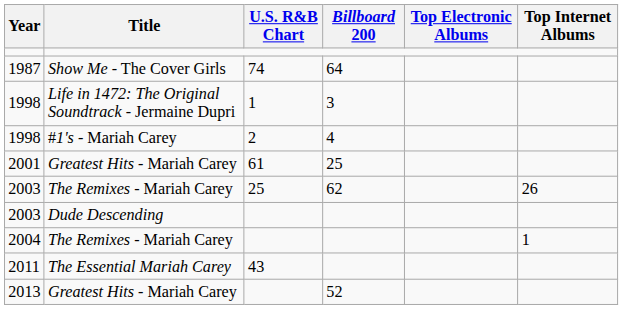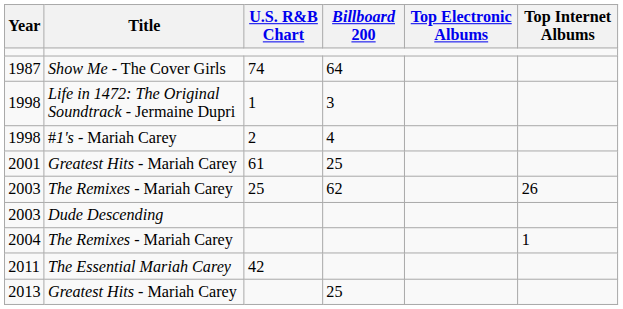 <table class="wikitable">
 <tr>
 <th>Year</th>
 <th>Title</th>
 <th><a href='#'>U.S. R&B Chart</a></th>
 <th><a href='#'><em>Billboard</em> 200</a></th>
 <th><a href='#'>Top Electronic Albums</a></th>
 <th>Top Internet Albums</th>
 </tr>
 <tr>
 <td></td>
 </tr>
 <tr>
 <td>1987</td>
 <td><em>Show Me</em> - The Cover Girls</td>
 <td>74</td>
 <td>64</td>
 <td></td>
 <td></td>
 </tr>
 <tr>
 <td>1998</td>
 <td><em>Life in 1472: The Original Soundtrack</em> - Jermaine Dupri</td>
 <td>1</td>
 <td>3</td>
 <td></td>
 <td></td>
 </tr>
 <tr>
 <td>1998</td>
 <td>#<em>1's</em> - Mariah Carey</td>
 <td>2</td>
 <td>4</td>
 <td></td>
 <td></td>
 </tr>
 <tr>
 <td>2001</td>
 <td><em>Greatest Hits</em> - Mariah Carey</td>
 <td>61</td>
 <td>25</td>
 <td></td>
 <td></td>
 </tr>
 <tr>
 <td>2003</td>
 <td><em>The Remixes</em> - Mariah Carey</td>
 <td>25</td>
 <td>62</td>
 <td></td>
 <td>26</td>
 </tr>
 <tr>
 <td>2003</td>
 <td><em>Dude Descending</em> </td>
 <td></td>
 <td></td>
 <td></td>
 <td></td>
 </tr>
 <tr>
 <td>2004</td>
 <td><em>The Remixes</em> - Mariah Carey</td>
 <td></td>
 <td></td>
 <td></td>
 <td>1</td>
 </tr>
 <tr>
 <td>2011</td>
 <td><em>The Essential Mariah Carey</em></td>
-<td>43</td>
+<td>42</td>
 <td></td>
 <td></td>
 <td></td>
 </tr>
 <tr>
 <td>2013</td>
 <td><em>Greatest Hits</em> - Mariah Carey</td>
 <td></td>
-<td>52</td>
+<td>25</td>
 <td></td>
 <td></td>
 </tr>
 </table>
